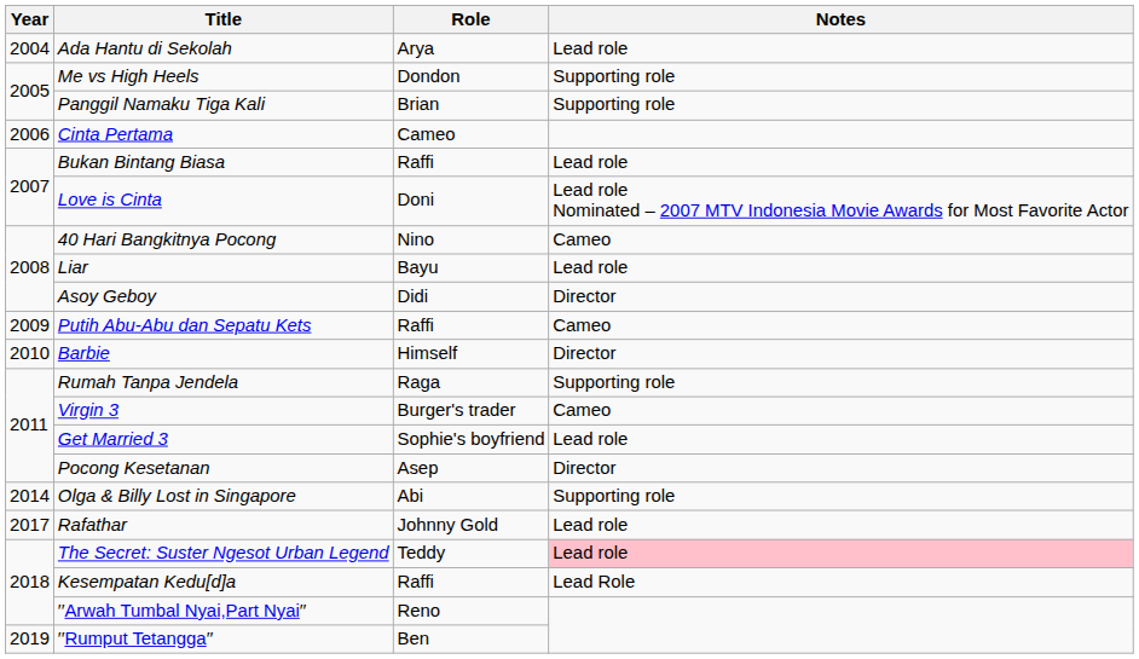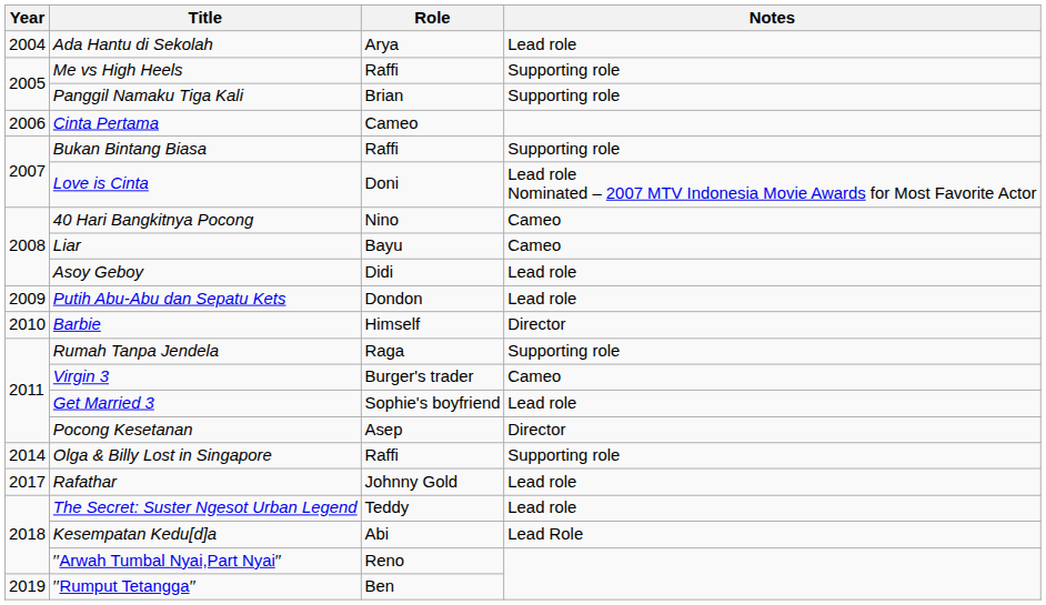 <table class="wikitable">
 <tr>
 <th>Year</th>
 <th>Title</th>
 <th>Role</th>
 <th>Notes</th>
 </tr>
 <tr>
 <td>2004</td>
 <td><em>Ada Hantu di Sekolah</em></td>
 <td>Arya</td>
 <td>Lead role</td>
 </tr>
 <tr>
 <td rowspan="2">2005</td>
 <td><em>Me vs High Heels</em></td>
-<td>Dondon</td>
+<td>Raffi</td>
 <td>Supporting role</td>
 </tr>
 <tr>
 <td><em>Panggil Namaku Tiga Kali</em></td>
 <td>Brian</td>
 <td>Supporting role</td>
 </tr>
 <tr>
 <td>2006</td>
 <td><em><a href='#'>Cinta Pertama</a></em></td>
 <td>Cameo</td>
 <td></td>
 </tr>
 <tr>
 <td rowspan="2">2007</td>
 <td><em>Bukan Bintang Biasa</em></td>
 <td>Raffi</td>
-<td>Lead role</td>
+<td>Supporting role</td>
 </tr>
 <tr>
 <td><em><a href='#'>Love is Cinta</a></em></td>
 <td>Doni</td>
 <td>Lead role<br>Nominated – <a href='#'>2007 MTV Indonesia Movie Awards</a> for Most Favorite Actor</td>
 </tr>
 <tr>
 <td rowspan="3">2008</td>
 <td><em>40 Hari Bangkitnya Pocong</em></td>
 <td>Nino</td>
 <td>Cameo</td>
 </tr>
 <tr>
 <td><em>Liar</em></td>
 <td>Bayu</td>
-<td>Lead role</td>
+<td>Cameo</td>
 </tr>
 <tr>
 <td><em>Asoy Geboy</em></td>
 <td>Didi</td>
-<td>Director</td>
+<td>Lead role</td>
 </tr>
 <tr>
 <td>2009</td>
 <td><em><a href='#'>Putih Abu-Abu dan Sepatu Kets</a></em></td>
-<td>Raffi</td>
-<td>Cameo</td>
+<td>Dondon</td>
+<td>Lead role</td>
 </tr>
 <tr>
 <td>2010</td>
 <td><em><a href='#'>Barbie</a></em></td>
 <td>Himself</td>
 <td>Director</td>
 </tr>
 <tr>
 <td rowspan="4">2011</td>
 <td><em>Rumah Tanpa Jendela</em></td>
 <td>Raga</td>
 <td>Supporting role</td>
 </tr>
 <tr>
 <td><em><a href='#'>Virgin 3</a></em></td>
 <td>Burger's trader</td>
 <td>Cameo</td>
 </tr>
 <tr>
 <td><em><a href='#'>Get Married 3</a></em></td>
 <td>Sophie's boyfriend</td>
 <td>Lead role</td>
 </tr>
 <tr>
 <td><em>Pocong Kesetanan</em></td>
 <td>Asep</td>
 <td>Director</td>
 </tr>
 <tr>
 <td>2014</td>
 <td><em>Olga & Billy Lost in Singapore</em></td>
-<td>Abi</td>
+<td>Raffi</td>
 <td>Supporting role</td>
 </tr>
 <tr>
 <td>2017</td>
 <td><em>Rafathar</em></td>
 <td>Johnny Gold</td>
 <td>Lead role</td>
 </tr>
 <tr>
 <td rowspan="3">2018</td>
 <td><em><a href='#'>The Secret: Suster Ngesot Urban Legend</a></em></td>
 <td>Teddy</td>
-<td style="background: pink;">Lead role</td>
+<td>Lead role</td>
 </tr>
 <tr>
 <td><em>Kesempatan Kedu[d]a</em></td>
-<td>Raffi</td>
+<td>Abi</td>
 <td>Lead Role</td>
 </tr>
 <tr>
 <td>′′<a href='#'>Arwah Tumbal Nyai,Part Nyai</a>′′</td>
 <td>Reno</td>
 </tr>
 <tr>
 <td>2019</td>
 <td>′′<a href='#'>Rumput Tetangga</a>′′</td>
 <td>Ben</td>
 </tr>
 </table>
